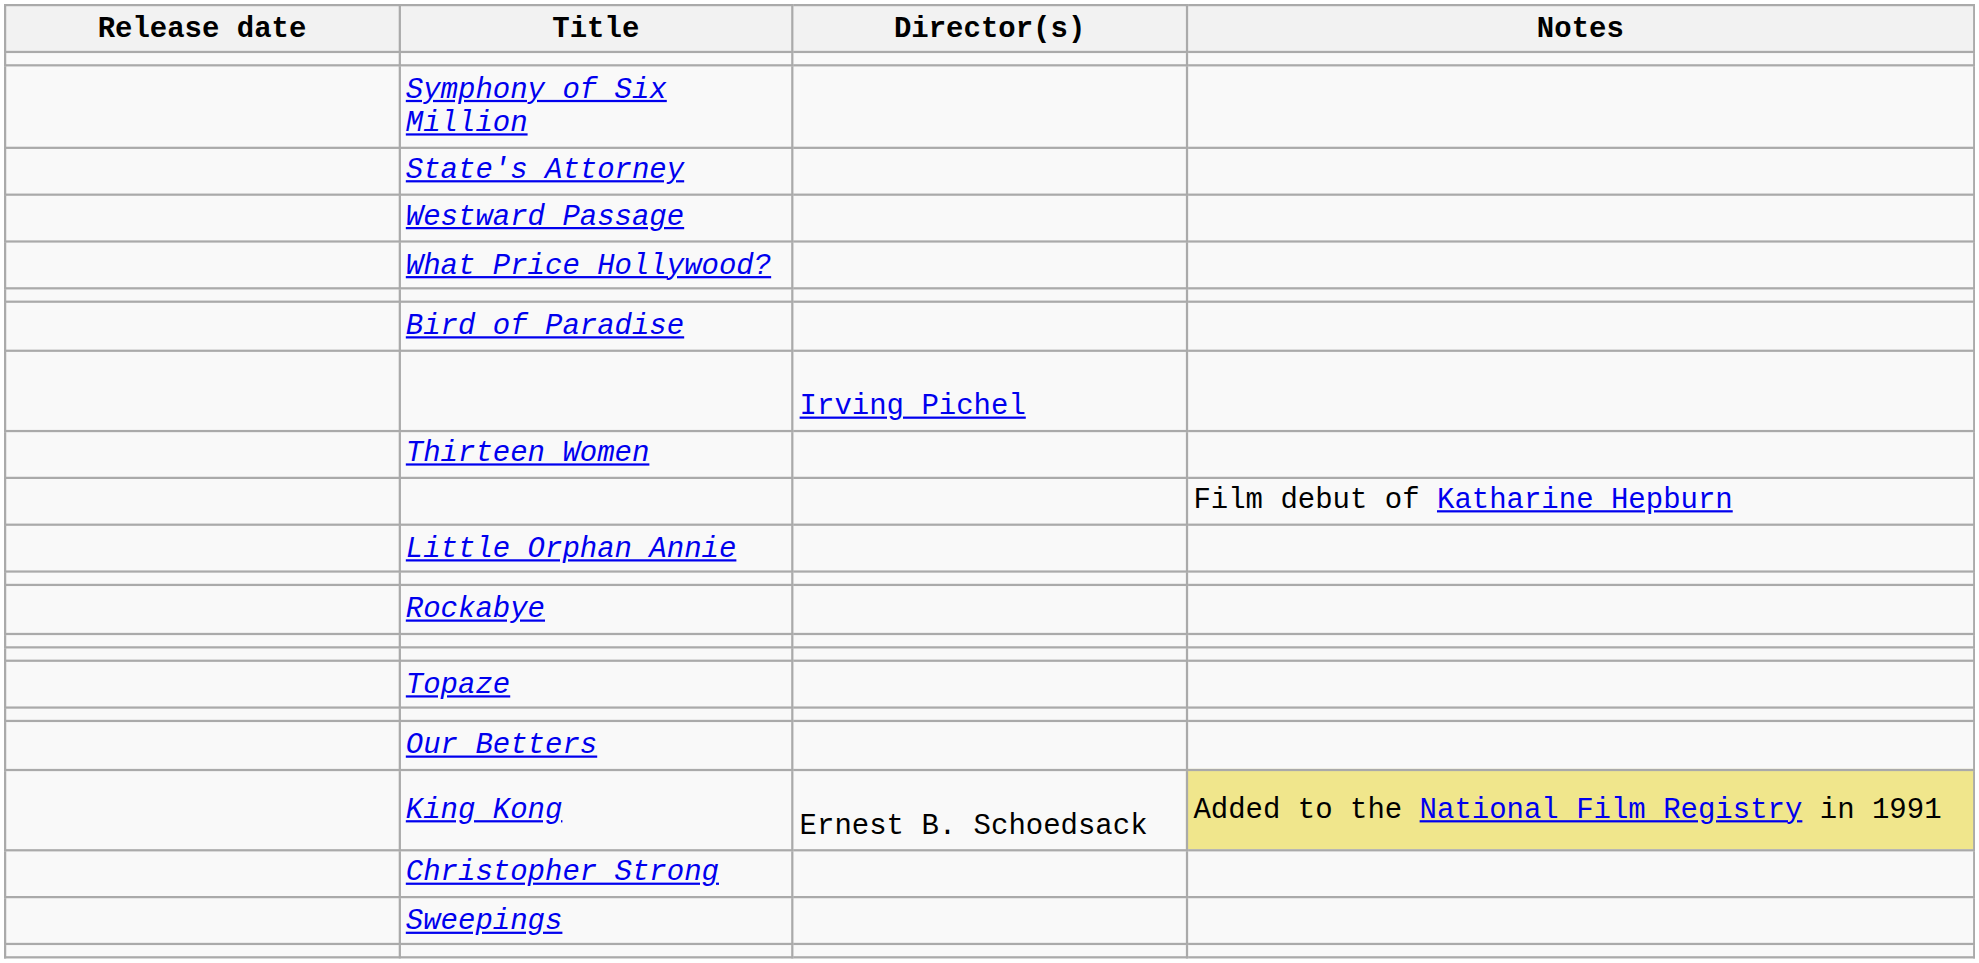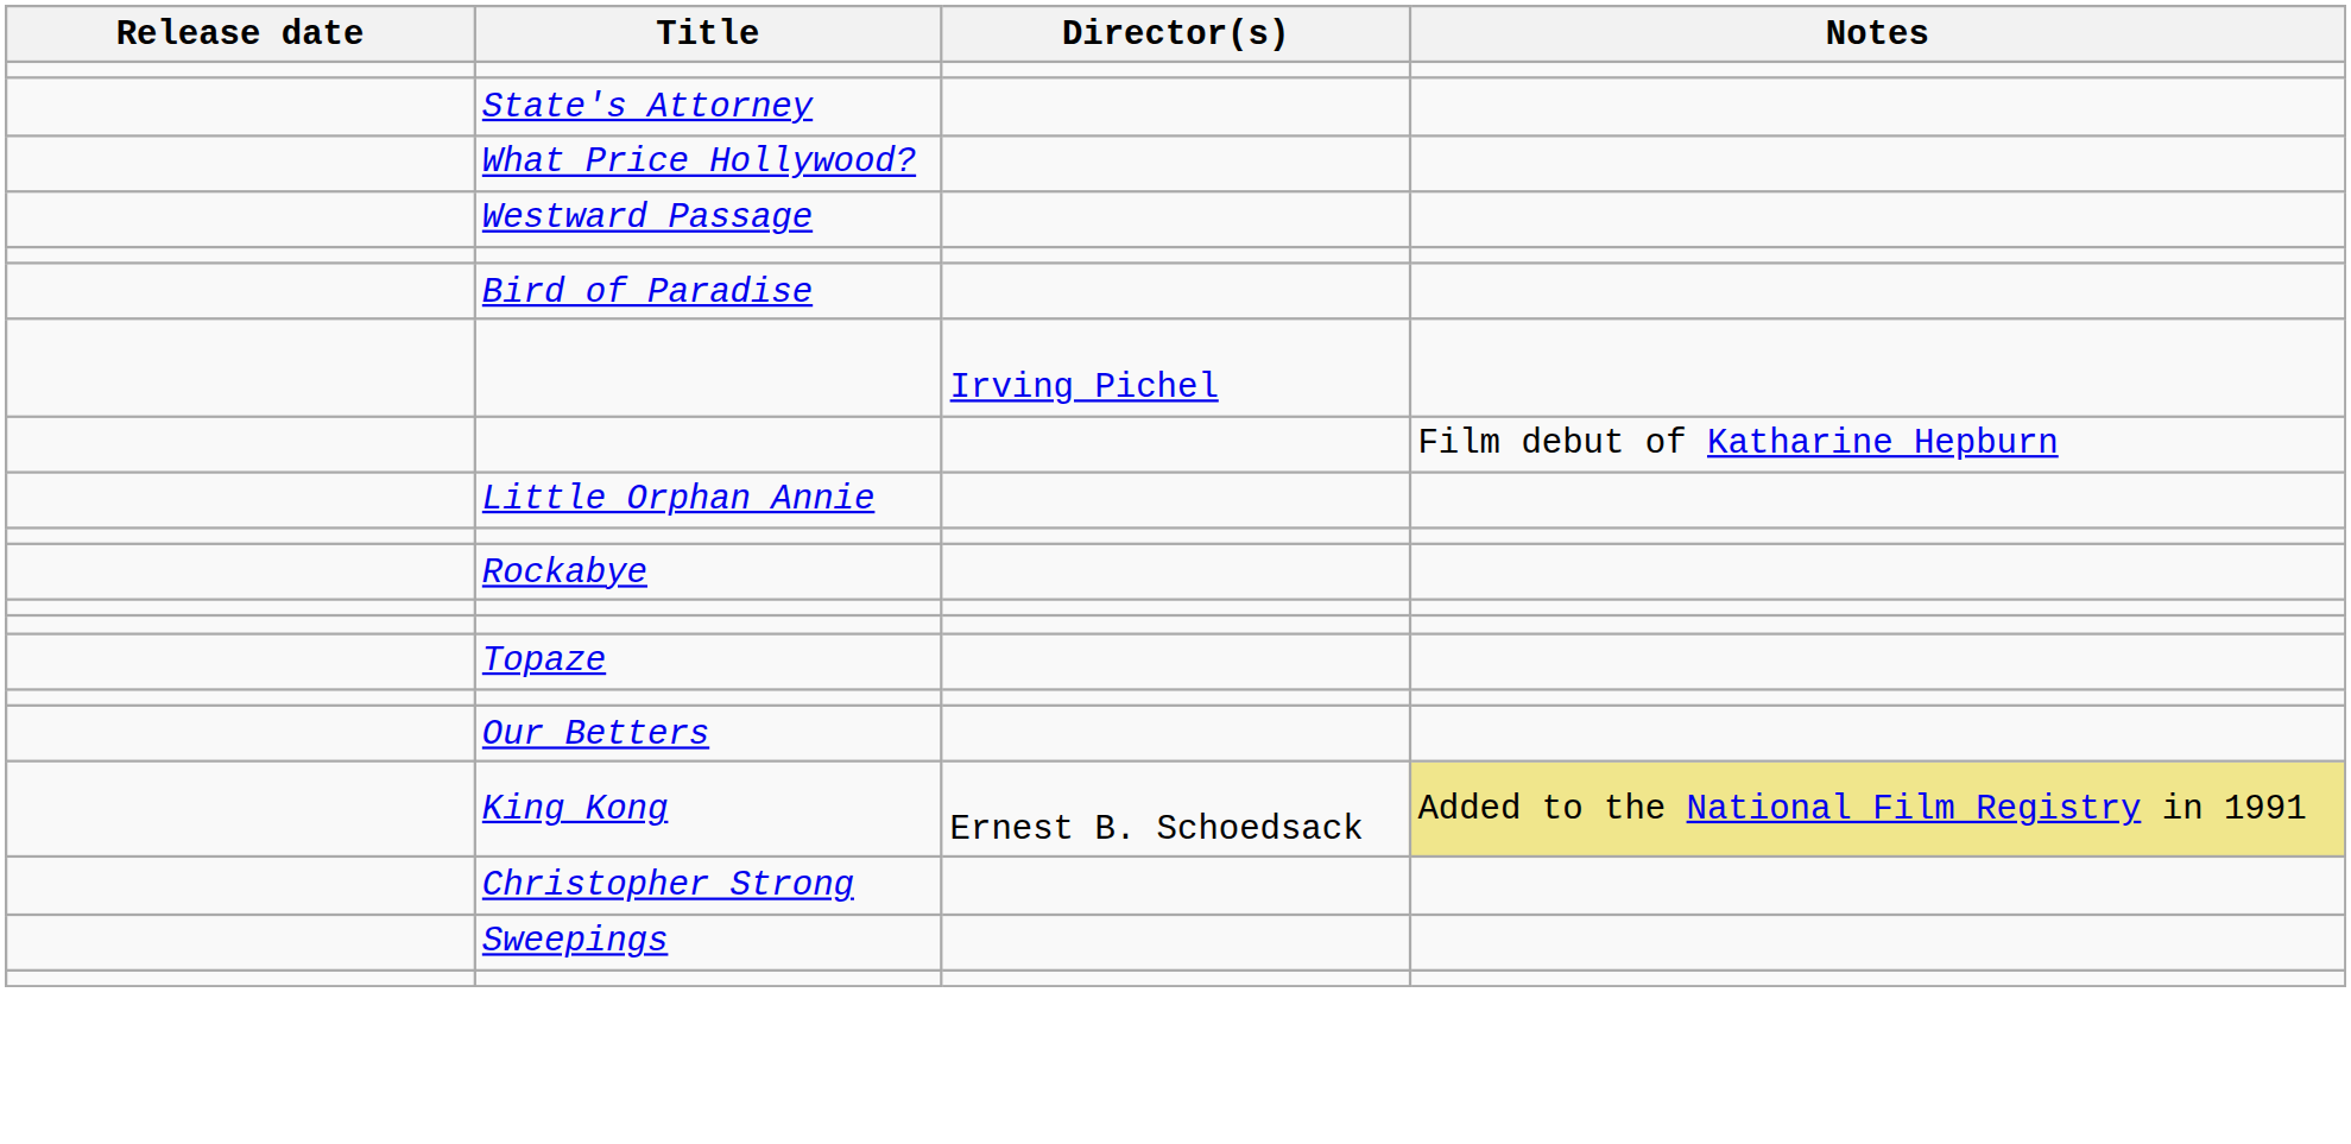 <table class="wikitable sortable" width=100%>
 <tr>
 <th width=20%>Release date</th>
 <th width=20%>Title</th>
 <th width=20%>Director(s)</th>
 <th class=unsortable width=40%>Notes</th>
 </tr>
 <tr>
 <td></td>
 <td><em></em></td>
 <td></td>
 <td></td>
 </tr>
 <tr>
 <td></td>
-<td><em><a href='#'>Symphony of Six Million</a></em></td>
-<td></td>
-<td></td>
-</tr>
-<tr>
-<td></td>
 <td><em><a href='#'>State's Attorney</a></em></td>
 <td></td>
 <td></td>
 </tr>
 <tr>
 <td></td>
-<td><em><a href='#'>Westward Passage</a></em></td>
+<td><em><a href='#'>What Price Hollywood?</a></em></td>
 <td></td>
 <td></td>
 </tr>
 <tr>
 <td></td>
-<td><em><a href='#'>What Price Hollywood?</a></em></td>
+<td><em><a href='#'>Westward Passage</a></em></td>
 <td></td>
 <td></td>
 </tr>
 <tr>
 <td></td>
 <td><em></em></td>
 <td></td>
 <td></td>
 </tr>
 <tr>
 <td></td>
 <td><em><a href='#'>Bird of Paradise</a></em></td>
 <td></td>
 <td></td>
 </tr>
 <tr>
 <td></td>
 <td><em></em></td>
 <td><br><a href='#'>Irving Pichel</a></td>
-<td></td>
-</tr>
-<tr>
-<td></td>
-<td><em><a href='#'>Thirteen Women</a></em></td>
-<td></td>
 <td></td>
 </tr>
 <tr>
 <td></td>
 <td><em></em></td>
 <td></td>
 <td>Film debut of <a href='#'>Katharine Hepburn</a></td>
 </tr>
 <tr>
 <td></td>
 <td><em><a href='#'>Little Orphan Annie</a></em></td>
 <td></td>
 <td></td>
 </tr>
 <tr>
 <td></td>
 <td><em></em></td>
 <td></td>
 <td></td>
 </tr>
 <tr>
 <td></td>
 <td><em><a href='#'>Rockabye</a></em></td>
 <td></td>
 <td></td>
 </tr>
 <tr>
 <td></td>
 <td><em></em></td>
 <td></td>
 <td></td>
 </tr>
 <tr>
 <td></td>
 <td><em></em></td>
 <td></td>
 <td></td>
 </tr>
 <tr>
 <td></td>
 <td><em><a href='#'>Topaze</a></em></td>
 <td></td>
 <td></td>
 </tr>
 <tr>
 <td></td>
 <td><em></em></td>
 <td></td>
 <td></td>
 </tr>
 <tr>
 <td></td>
 <td><em><a href='#'>Our Betters</a></em></td>
 <td></td>
 <td></td>
 </tr>
 <tr>
 <td></td>
 <td><em><a href='#'>King Kong</a></em></td>
 <td><br>Ernest B. Schoedsack</td>
 <td style="background: khaki;">Added to the <a href='#'>National Film Registry</a> in 1991</td>
 </tr>
 <tr>
 <td></td>
 <td><em><a href='#'>Christopher Strong</a></em></td>
 <td></td>
 <td></td>
 </tr>
 <tr>
 <td></td>
 <td><em><a href='#'>Sweepings</a></em></td>
 <td></td>
 <td></td>
 </tr>
 <tr>
 <td></td>
 <td><em></em></td>
 <td></td>
 <td></td>
 </tr>
 </table>
